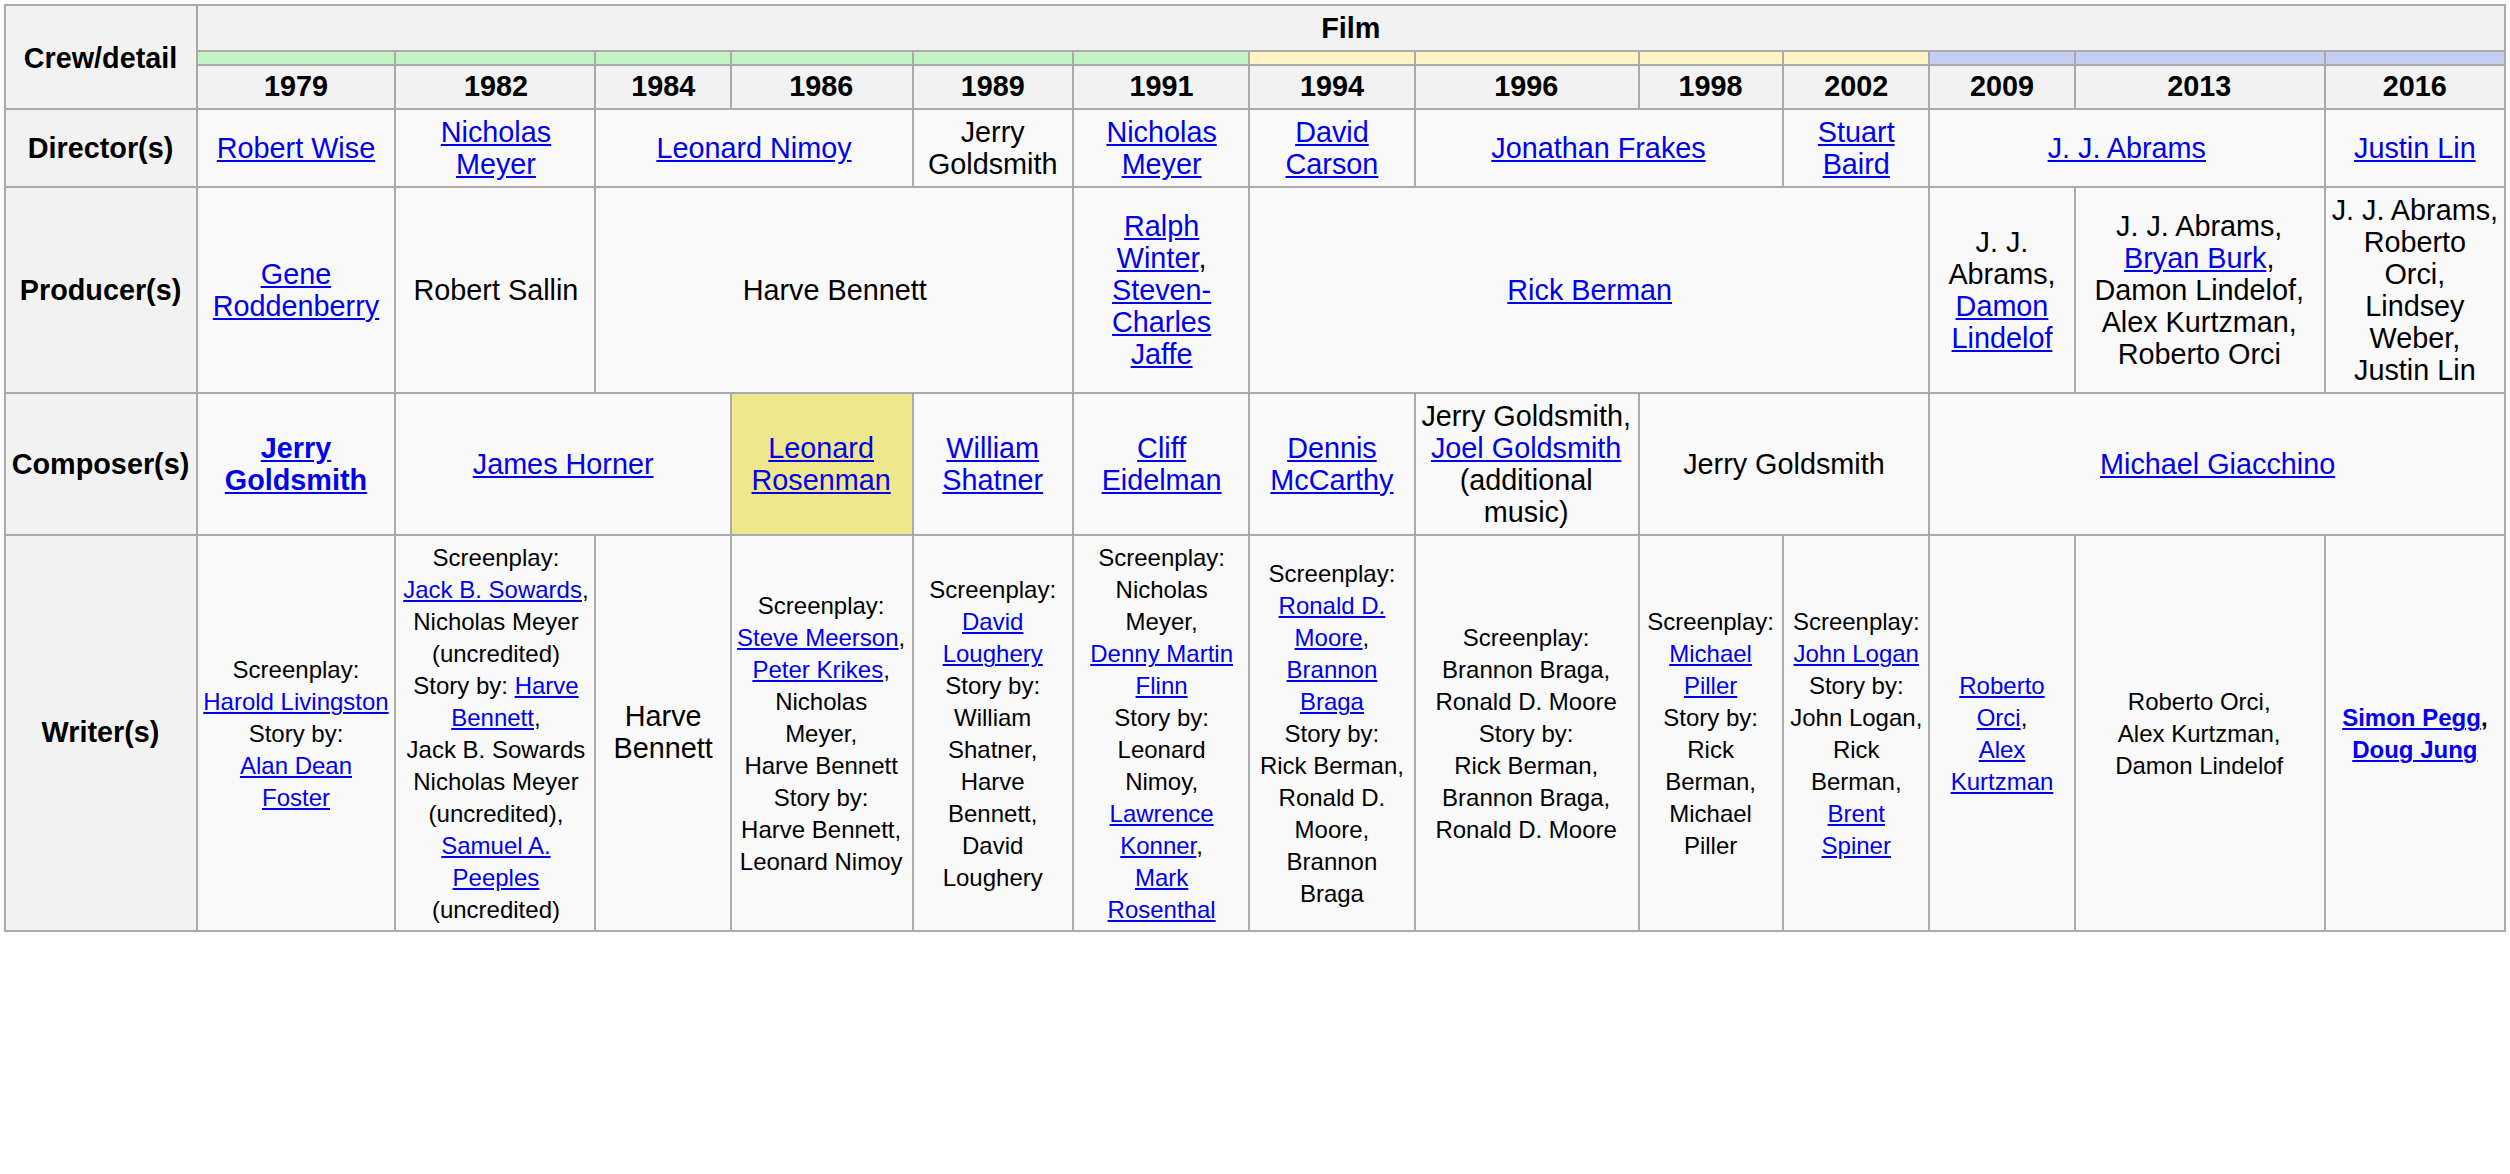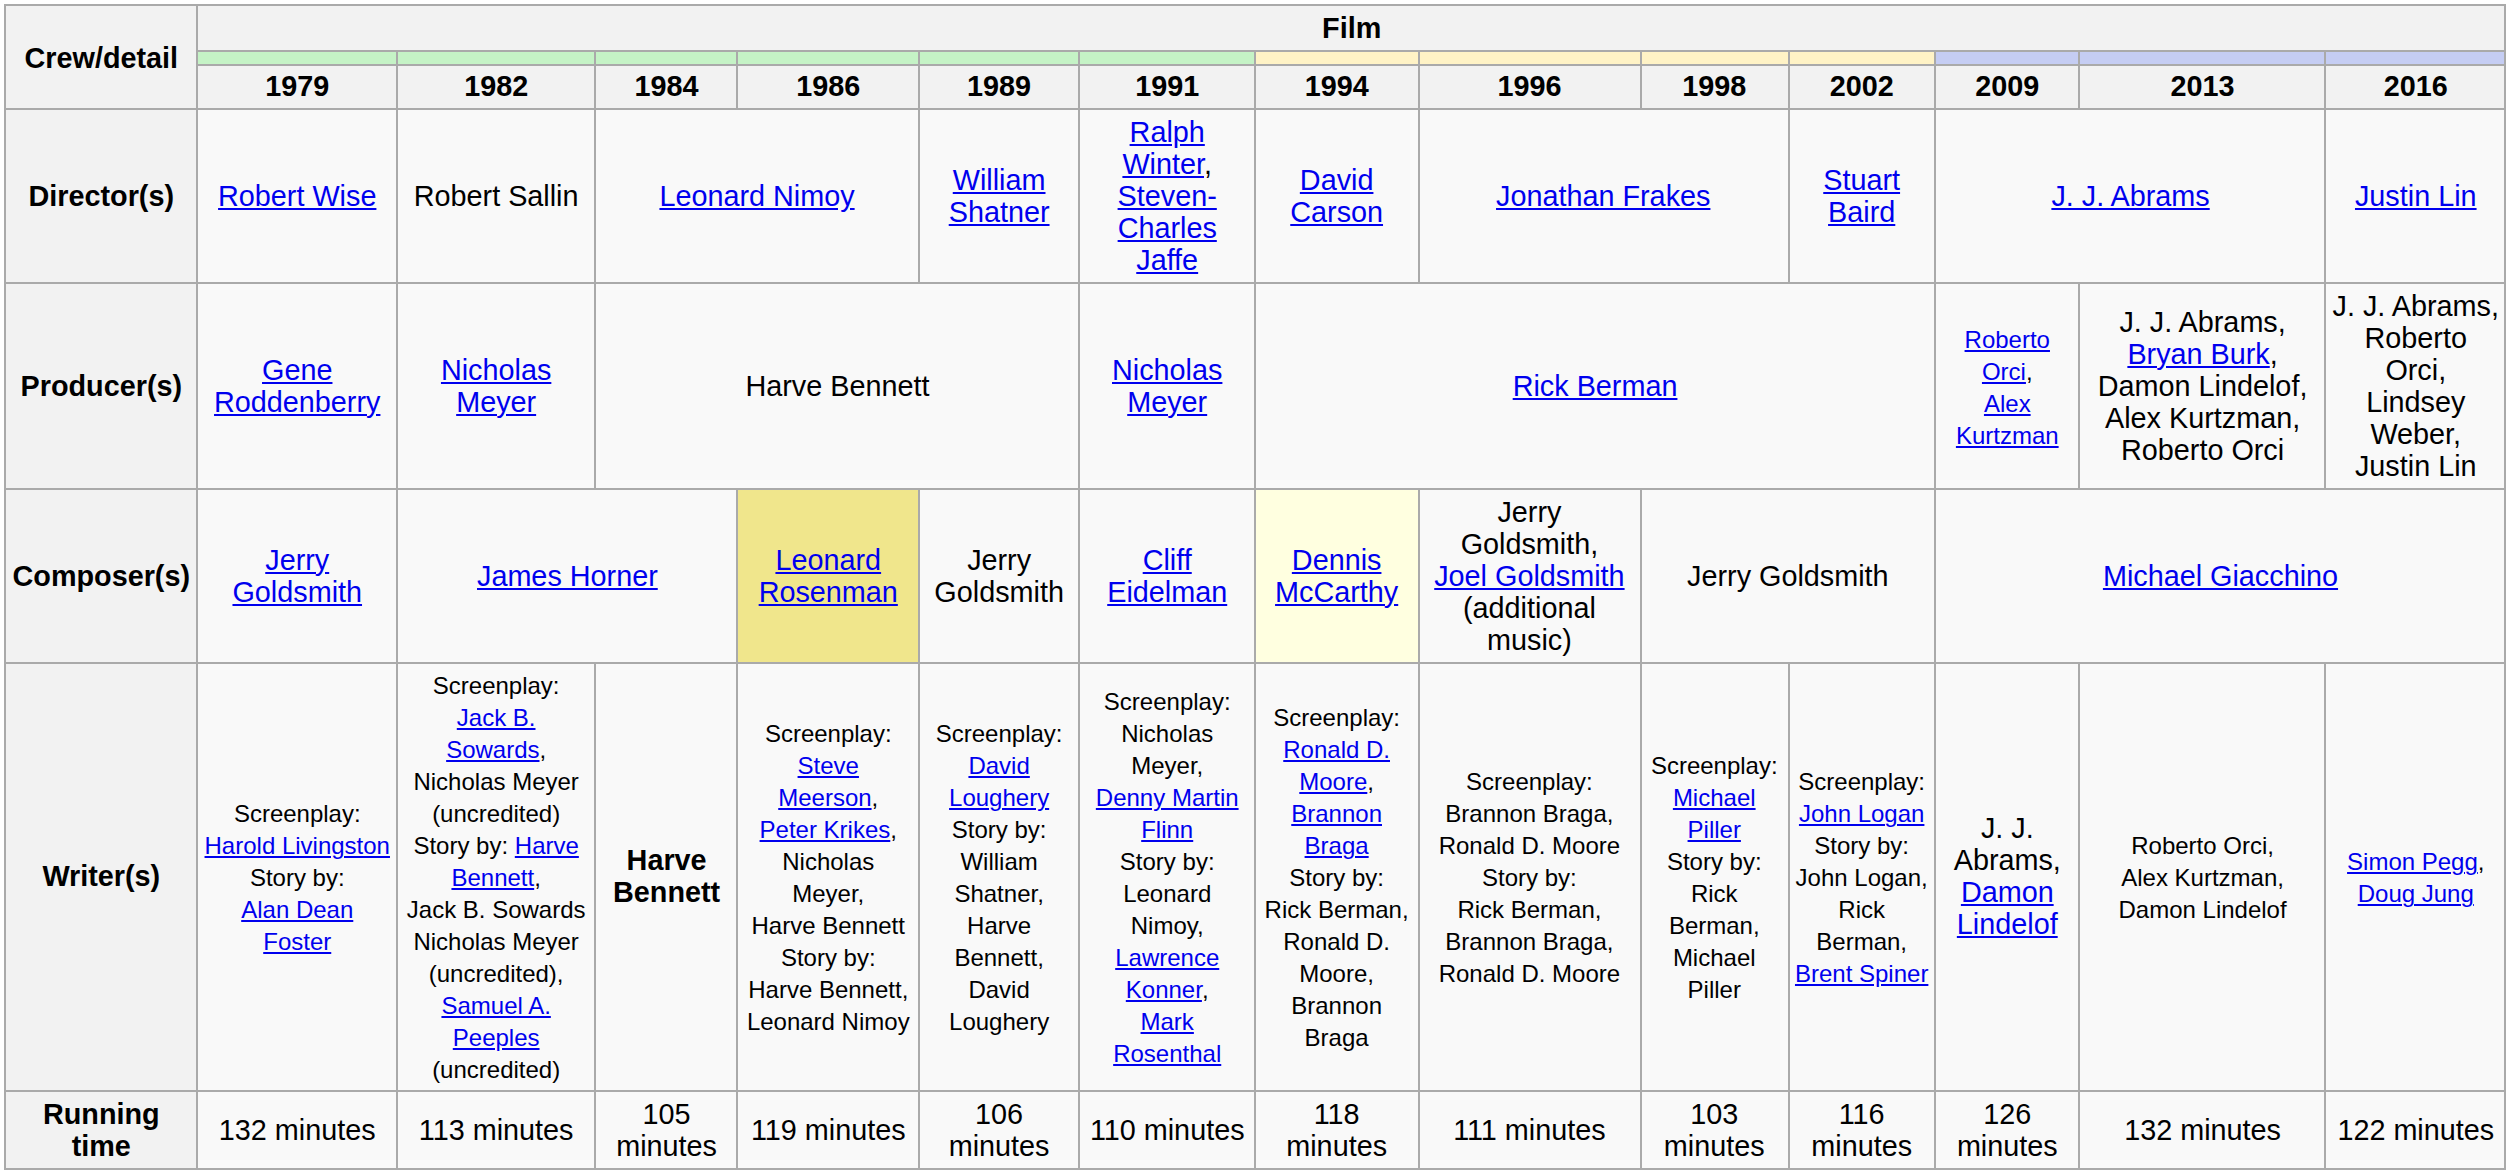 <table class="wikitable" style="text-align:center; width:99%; font-size:90%">
 <tr>
 <th rowspan="3">Crew/detail</th>
 <th colspan="13" style="text-align:center;">Film</th>
 </tr>
 <tr>
 <th style="text-align:center; background:#c5f3c6;"><em><a href='#'></a></em></th>
 <th style="text-align:center; background:#c5f3c6;"><em><a href='#'></a></em></th>
 <th style="text-align:center; background:#c5f3c6;"><em><a href='#'></a></em></th>
 <th style="text-align:center; background:#c5f3c6;"><em><a href='#'></a></em></th>
 <th style="text-align:center; background:#c5f3c6;"><em><a href='#'></a></em></th>
 <th style="text-align:center; background:#c5f3c6;"><em><a href='#'></a></em></th>
 <th style="text-align:center; background:#fff3c6;"><em><a href='#'></a></em></th>
 <th style="text-align:center; background:#fff3c6;"><em><a href='#'></a></em></th>
 <th style="text-align:center; background:#fff3c6;"><em><a href='#'></a></em></th>
 <th style="text-align:center; background:#fff3c6;"><em><a href='#'></a></em></th>
 <th style="text-align:center; background:#c5cdf3;"><em><a href='#'></a></em></th>
 <th style="text-align:center; background:#c5cdf3;"><em><a href='#'></a></em></th>
 <th style="text-align:center; background:#c5cdf3;"><em><a href='#'></a></em></th>
 </tr>
 <tr>
 <th>1979</th>
 <th>1982</th>
 <th>1984</th>
 <th>1986</th>
 <th>1989</th>
 <th>1991</th>
 <th>1994</th>
 <th>1996</th>
 <th>1998</th>
 <th>2002</th>
 <th>2009</th>
 <th>2013</th>
 <th>2016</th>
 </tr>
 <tr>
 <th>Director(s)</th>
 <td><a href='#'>Robert Wise</a></td>
-<td><a href='#'>Nicholas Meyer</a></td>
+<td>Robert Sallin</td>
 <td colspan="2"><a href='#'>Leonard Nimoy</a></td>
-<td>Jerry Goldsmith</td>
-<td><a href='#'>Nicholas Meyer</a></td>
+<td><a href='#'>William Shatner</a></td>
+<td><a href='#'>Ralph Winter</a>,<br><a href='#'>Steven-Charles Jaffe</a></td>
 <td><a href='#'>David Carson</a></td>
 <td colspan="2"><a href='#'>Jonathan Frakes</a></td>
 <td><a href='#'>Stuart Baird</a></td>
 <td colspan="2"><a href='#'>J. J. Abrams</a></td>
 <td><a href='#'>Justin Lin</a></td>
 </tr>
 <tr>
 <th>Producer(s)</th>
 <td><a href='#'>Gene Roddenberry</a></td>
-<td>Robert Sallin</td>
+<td><a href='#'>Nicholas Meyer</a></td>
 <td colspan="3">Harve Bennett</td>
-<td><a href='#'>Ralph Winter</a>,<br><a href='#'>Steven-Charles Jaffe</a></td>
+<td><a href='#'>Nicholas Meyer</a></td>
 <td colspan="4"><a href='#'>Rick Berman</a></td>
-<td>J. J. Abrams,<br><a href='#'>Damon Lindelof</a></td>
+<td><small><a href='#'>Roberto Orci</a>,<br><a href='#'>Alex Kurtzman</a></small></td>
 <td>J. J. Abrams, <a href='#'>Bryan Burk</a>, Damon Lindelof,<br>Alex Kurtzman, Roberto Orci</td>
 <td>J. J. Abrams, Roberto Orci,<br>Lindsey Weber, Justin Lin</td>
 </tr>
 <tr>
 <th>Composer(s)</th>
-<td><strong><a href='#'>Jerry Goldsmith</a></strong></td>
+<td><a href='#'>Jerry Goldsmith</a></td>
 <td colspan="2"><a href='#'>James Horner</a></td>
 <td style="background: khaki;"><a href='#'>Leonard Rosenman</a></td>
-<td><a href='#'>William Shatner</a></td>
+<td>Jerry Goldsmith</td>
 <td><a href='#'>Cliff Eidelman</a></td>
-<td><a href='#'>Dennis McCarthy</a></td>
+<td style="background: lightyellow;"><a href='#'>Dennis McCarthy</a></td>
 <td>Jerry Goldsmith,<br><a href='#'>Joel Goldsmith</a> (additional music)</td>
 <td colspan="2">Jerry Goldsmith</td>
 <td colspan="3"><a href='#'>Michael Giacchino</a></td>
 </tr>
 <tr>
 <th>Writer(s)</th>
 <td><small>Screenplay:<br><a href='#'>Harold Livingston</a><br>Story by:<br><a href='#'>Alan Dean Foster</a></small></td>
 <td><small>Screenplay:<br><a href='#'>Jack B. Sowards</a>,<br>Nicholas Meyer (uncredited)<br>Story by: <a href='#'>Harve Bennett</a>,<br>Jack B. Sowards<br>Nicholas Meyer (uncredited),<br><a href='#'>Samuel A. Peeples</a> (uncredited)</small></td>
-<td>Harve Bennett</td>
+<td><strong>Harve Bennett</strong></td>
 <td><small>Screenplay:<br><a href='#'>Steve Meerson</a>,<br><a href='#'>Peter Krikes</a>,<br>Nicholas Meyer,<br>Harve Bennett<br>Story by:<br>Harve Bennett,<br>Leonard Nimoy</small></td>
 <td><small>Screenplay:<br><a href='#'>David Loughery</a><br>Story by:<br>William Shatner,<br>Harve Bennett,<br>David Loughery</small></td>
 <td><small>Screenplay:<br>Nicholas Meyer,<br><a href='#'>Denny Martin Flinn</a><br>Story by:<br>Leonard Nimoy,<br><a href='#'>Lawrence Konner</a>,<br><a href='#'>Mark Rosenthal</a></small></td>
 <td><small>Screenplay:<br><a href='#'>Ronald D. Moore</a>,<br><a href='#'>Brannon Braga</a><br>Story by:<br>Rick Berman,<br>Ronald D. Moore,<br>Brannon Braga</small></td>
 <td><small>Screenplay:<br>Brannon Braga,<br>Ronald D. Moore<br>Story by:<br>Rick Berman,<br>Brannon Braga,<br>Ronald D. Moore</small></td>
 <td><small>Screenplay:<br><a href='#'>Michael Piller</a><br>Story by:<br>Rick Berman,<br>Michael Piller</small></td>
 <td><small>Screenplay:<br><a href='#'>John Logan</a><br>Story by:<br>John Logan,<br>Rick Berman,<br><a href='#'>Brent Spiner</a></small></td>
-<td><small><a href='#'>Roberto Orci</a>,<br><a href='#'>Alex Kurtzman</a></small></td>
+<td>J. J. Abrams,<br><a href='#'>Damon Lindelof</a></td>
 <td><small>Roberto Orci,<br>Alex Kurtzman,<br>Damon Lindelof</small></td>
-<td><strong><small><a href='#'>Simon Pegg</a>,<br><a href='#'>Doug Jung</a></small></strong></td>
+<td><small><a href='#'>Simon Pegg</a>,<br><a href='#'>Doug Jung</a></small></td>
+</tr>
+<tr>
+<th>Running time</th>
+<td>132 minutes</td>
+<td>113 minutes</td>
+<td>105 minutes</td>
+<td>119 minutes</td>
+<td>106 minutes</td>
+<td>110 minutes</td>
+<td>118 minutes</td>
+<td>111 minutes</td>
+<td>103 minutes</td>
+<td>116 minutes</td>
+<td>126 minutes</td>
+<td>132 minutes</td>
+<td>122 minutes</td>
 </tr>
 </table>
